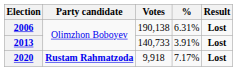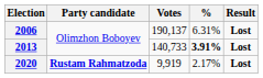 <table class=wikitable style=text-align:center>
 <tr>
 <th>Election</th>
 <th>Party candidate</th>
 <th>Votes</th>
 <th>%</th>
 <th>Result</th>
 </tr>
 <tr>
 <th><a href='#'>2006</a></th>
 <td rowspan=2><a href='#'>Olimzhon Boboyev</a></td>
-<td>190,138</td>
+<td>190,137</td>
 <td>6.31%</td>
 <td><strong>Lost</strong> </td>
 </tr>
 <tr>
 <th><a href='#'>2013</a></th>
 <td>140,733</td>
-<td>3.91%</td>
+<td><strong>3.91%</strong></td>
 <td><strong>Lost</strong> </td>
 </tr>
 <tr>
 <th><a href='#'>2020</a></th>
 <td><strong><a href='#'>Rustam Rahmatzoda</a></strong></td>
-<td>9,918</td>
-<td>7.17%</td>
+<td>9,919</td>
+<td>2.17%</td>
 <td><strong>Lost</strong> </td>
 </tr>
 </table>
